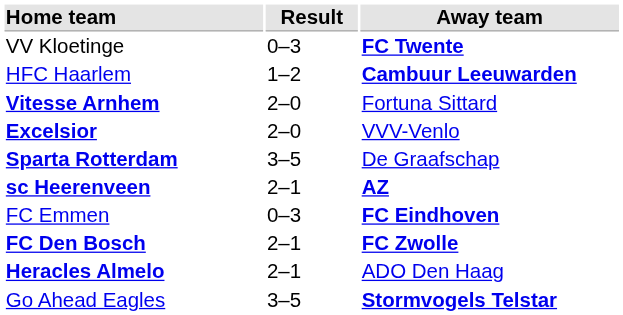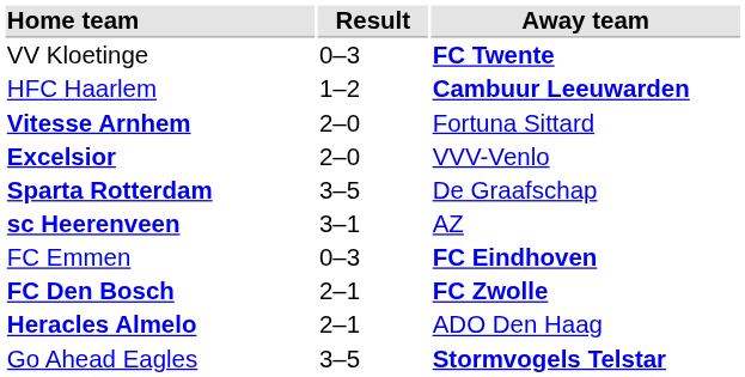 <table>
 <tr bgcolor="#E4E4E4">
 <th style="border-bottom:1px solid #AAAAAA" width="200" align="left">Home team</th>
 <th style="border-bottom:1px solid #AAAAAA" width="70" align="center">Result</th>
 <th style="border-bottom:1px solid #AAAAAA" width="200">Away team</th>
 </tr>
 <tr>
 <td>VV Kloetinge</td>
 <td>0–3</td>
 <td><strong><a href='#'>FC Twente</a></strong></td>
 </tr>
 <tr>
 <td><a href='#'>HFC Haarlem</a></td>
 <td>1–2</td>
 <td><strong><a href='#'>Cambuur Leeuwarden</a></strong></td>
 </tr>
 <tr>
 <td><strong><a href='#'>Vitesse Arnhem</a></strong></td>
 <td>2–0</td>
 <td><a href='#'>Fortuna Sittard</a></td>
 </tr>
 <tr>
 <td><strong><a href='#'>Excelsior</a></strong></td>
 <td>2–0</td>
 <td><a href='#'>VVV-Venlo</a></td>
 </tr>
 <tr>
 <td><strong><a href='#'>Sparta Rotterdam</a></strong></td>
 <td>3–5</td>
 <td><a href='#'>De Graafschap</a></td>
 </tr>
 <tr>
 <td><strong><a href='#'>sc Heerenveen</a></strong></td>
-<td>2–1</td>
-<td><strong><a href='#'>AZ</a></strong></td>
+<td>3–1</td>
+<td><a href='#'>AZ</a></td>
 </tr>
 <tr>
 <td><a href='#'>FC Emmen</a></td>
 <td>0–3</td>
 <td><strong><a href='#'>FC Eindhoven</a></strong></td>
 </tr>
 <tr>
 <td><strong><a href='#'>FC Den Bosch</a></strong></td>
 <td>2–1</td>
 <td><strong><a href='#'>FC Zwolle</a></strong></td>
 </tr>
 <tr>
 <td><strong><a href='#'>Heracles Almelo</a></strong></td>
 <td>2–1</td>
 <td><a href='#'>ADO Den Haag</a></td>
 </tr>
 <tr>
 <td><a href='#'>Go Ahead Eagles</a></td>
 <td>3–5</td>
 <td><strong><a href='#'>Stormvogels Telstar</a></strong></td>
 </tr>
 </table>
